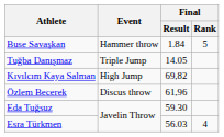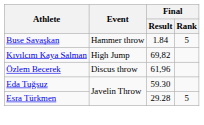 <table class=wikitable style="font-size:90%; text-align:center">
 <tr>
 <th rowspan=2>Athlete</th>
 <th rowspan=2>Event</th>
 <th colspan=2>Final</th>
 </tr>
 <tr>
 <th>Result</th>
 <th>Rank</th>
 </tr>
 <tr>
 <td align=left><a href='#'>Buse Savaşkan</a></td>
 <td align=left>Hammer throw</td>
 <td>1.84</td>
 <td>5</td>
-</tr>
-<tr>
-<td align=left><a href='#'>Tuğba Danışmaz</a></td>
-<td align=left>Triple Jump</td>
-<td>14.05</td>
-<td></td>
 </tr>
 <tr>
 <td align=left><a href='#'>Kıvılcım Kaya Salman</a></td>
 <td align=left>High Jump</td>
 <td>69,82</td>
 <td></td>
 </tr>
 <tr>
 <td align=left><a href='#'>Özlem Becerek</a></td>
 <td align=left>Discus throw</td>
 <td>61,96</td>
 <td></td>
 </tr>
 <tr>
 <td align=left><a href='#'>Eda Tuğsuz</a></td>
 <td align=left rowspan=2>Javelin Throw</td>
 <td>59.30</td>
 <td></td>
 </tr>
 <tr>
 <td align=left><a href='#'>Esra Türkmen</a></td>
-<td>56.03</td>
-<td>4</td>
+<td>29.28</td>
+<td>5</td>
 </tr>
 </table>
